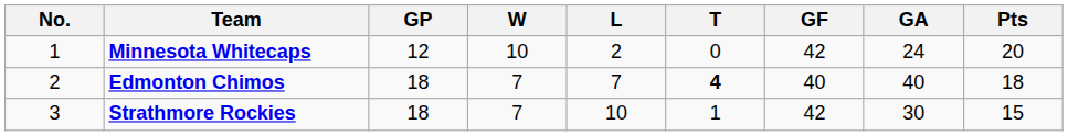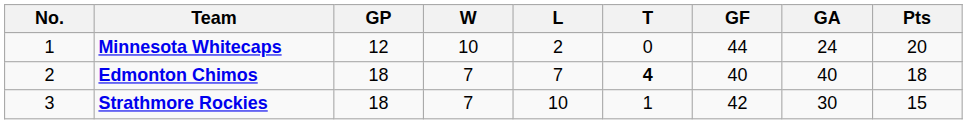 <table class="wikitable sortable">
 <tr>
 <th bgcolor="#DDDDFF" width="7.5%" title="Division rank">No.</th>
 <th bgcolor="#DDDDFF" width="20%">Team</th>
 <th bgcolor="#DDDDFF" width="7.5%" title="Games played" class="unsortable">GP</th>
 <th bgcolor="#DDDDFF" width="7.5%" title="Wins">W</th>
 <th bgcolor="#DDDDFF" width="7.5%" title="Losses">L</th>
 <th bgcolor="#DDDDFF" width="7.5%" title="Ties">T</th>
 <th bgcolor="#DDDDFF" width="7.5%" title="Goals For">GF</th>
 <th bgcolor="#DDDDFF" width="7.5%" title="Goals Against ">GA</th>
 <th bgcolor="#DDDDFF" width="7.5%" title="Points">Pts</th>
 </tr>
 <tr align=center>
 <td>1</td>
 <td align=left><strong><a href='#'>Minnesota Whitecaps</a></strong></td>
 <td>12</td>
 <td>10</td>
 <td>2</td>
 <td>0</td>
-<td>42</td>
+<td>44</td>
 <td>24</td>
 <td>20</td>
 </tr>
 <tr align=center>
 <td>2</td>
 <td align=left><strong><a href='#'>Edmonton Chimos</a></strong></td>
 <td>18</td>
 <td>7</td>
 <td>7</td>
 <td><strong>4</strong></td>
 <td>40</td>
 <td>40</td>
 <td>18</td>
 </tr>
 <tr align=center>
 <td>3</td>
 <td align=left><strong><a href='#'>Strathmore Rockies</a></strong></td>
 <td>18</td>
 <td>7</td>
 <td>10</td>
 <td>1</td>
 <td>42</td>
 <td>30</td>
 <td>15</td>
 </tr>
 </table>
